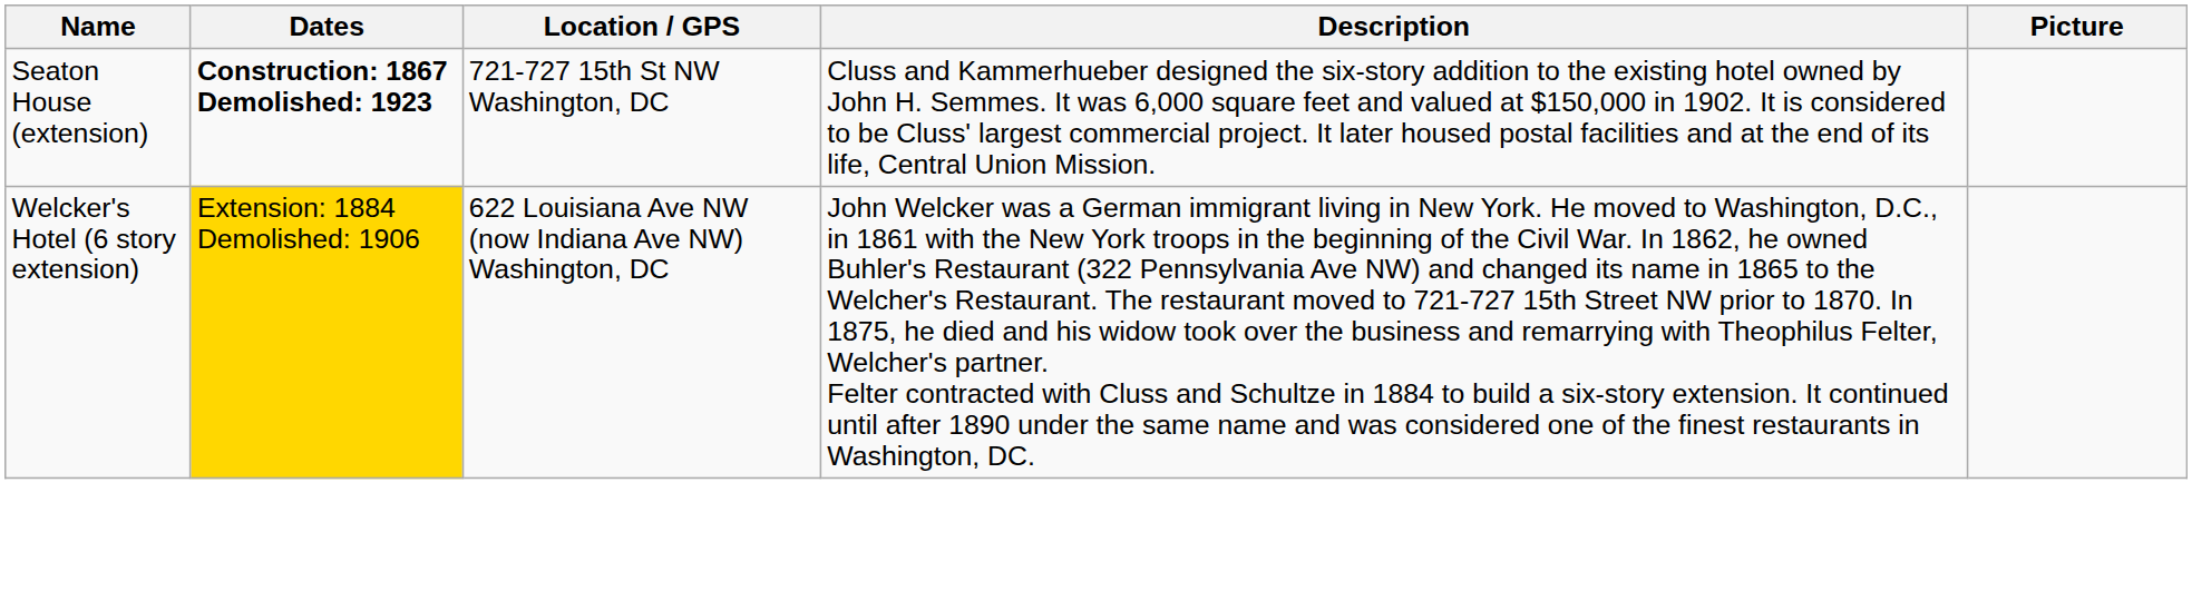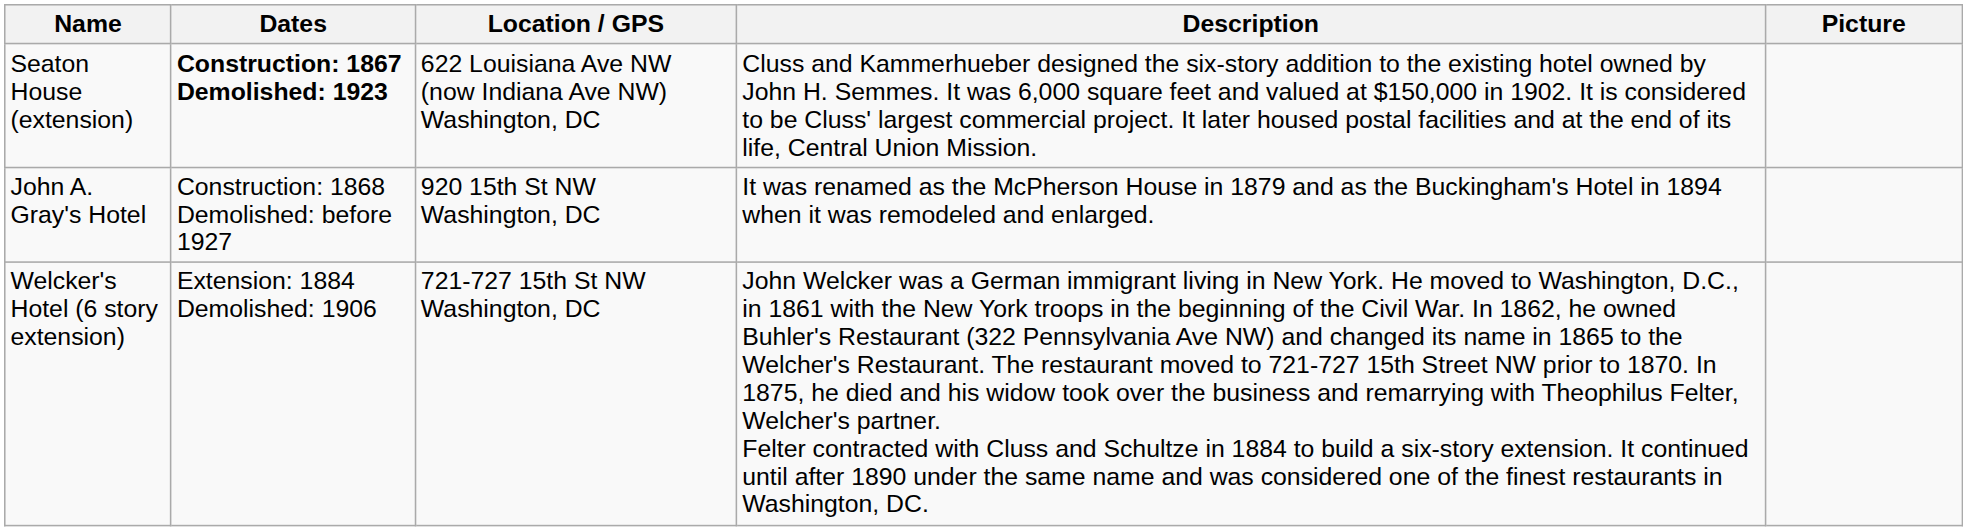 <table class="wikitable sortable" style="width: 100%">
 <tr>
 <th style="width: 100px;">Name</th>
 <th style="width: 150px;">Dates</th>
 <th style="width: 200px;">Location / GPS</th>
 <th>Description</th>
 <th style="width: 120px;">Picture</th>
 </tr>
 <tr style="vertical-align: top;">
 <td>Seaton House (extension)</td>
 <td><strong>Construction: 1867<br>Demolished: 1923</strong></td>
-<td>721-727 15th St NW<br> Washington, DC<br></td>
+<td>622 Louisiana Ave NW<br>(now Indiana Ave NW)<br> Washington, DC<br></td>
 <td>Cluss and Kammerhueber designed the six-story addition to the existing hotel owned by John H. Semmes. It was 6,000 square feet and valued at $150,000 in 1902. It is considered to be Cluss' largest commercial project. It later housed postal facilities and at the end of its life, Central Union Mission.</td>
 <td></td>
 </tr>
 <tr style="vertical-align: top;">
+<td>John A. Gray's Hotel</td>
+<td>Construction: 1868<br> Demolished: before 1927</td>
+<td>920 15th St NW<br> Washington, DC<br></td>
+<td>It was renamed as the McPherson House in 1879 and as the Buckingham's Hotel in 1894 when it was remodeled and enlarged.</td>
+<td></td>
+</tr>
+<tr style="vertical-align: top;">
 <td>Welcker's Hotel (6 story extension)</td>
-<td style="background: gold;">Extension: 1884<br> Demolished: 1906</td>
-<td>622 Louisiana Ave NW<br>(now Indiana Ave NW)<br> Washington, DC<br></td>
+<td>Extension: 1884<br> Demolished: 1906</td>
+<td>721-727 15th St NW<br> Washington, DC<br></td>
 <td>John Welcker was a German immigrant living in New York. He moved to Washington, D.C., in 1861 with the New York troops in the beginning of the Civil War. In 1862, he owned Buhler's Restaurant (322 Pennsylvania Ave NW) and changed its name in 1865 to the Welcher's Restaurant. The restaurant moved to 721-727 15th Street NW prior to 1870. In 1875, he died and his widow took over the business and remarrying with Theophilus Felter, Welcher's partner. <br> Felter contracted with Cluss and Schultze in 1884 to build a six-story extension. It continued until after 1890 under the same name and was considered one of the finest restaurants in Washington, DC.</td>
 <td></td>
 </tr>
 </table>
